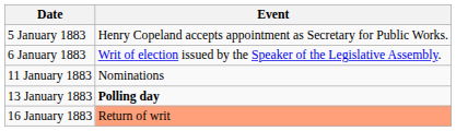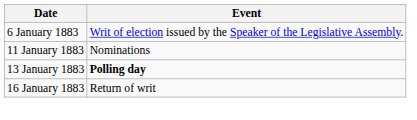 <table class="wikitable">
 <tr>
 <th>Date</th>
 <th>Event</th>
-</tr>
-<tr>
-<td>5 January 1883</td>
-<td>Henry Copeland accepts appointment as Secretary for Public Works.</td>
 </tr>
 <tr>
 <td>6 January 1883</td>
 <td><a href='#'>Writ of election</a> issued by the <a href='#'>Speaker of the Legislative Assembly</a>.</td>
 </tr>
 <tr>
 <td>11 January 1883</td>
 <td>Nominations</td>
 </tr>
 <tr>
 <td>13 January 1883</td>
 <td><strong>Polling day</strong></td>
 </tr>
 <tr>
 <td>16 January 1883</td>
-<td style="background: lightsalmon;">Return of writ</td>
+<td>Return of writ</td>
 </tr>
 </table>
